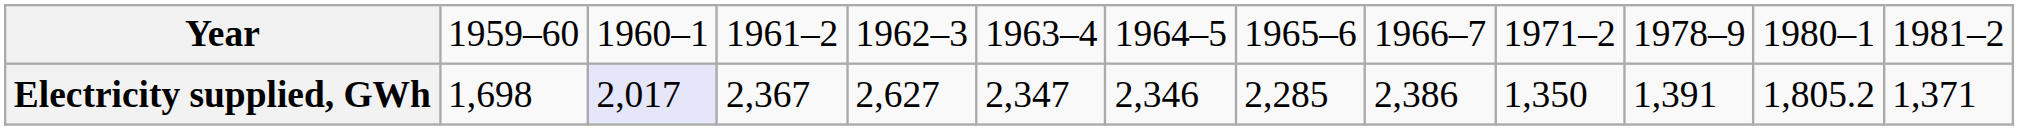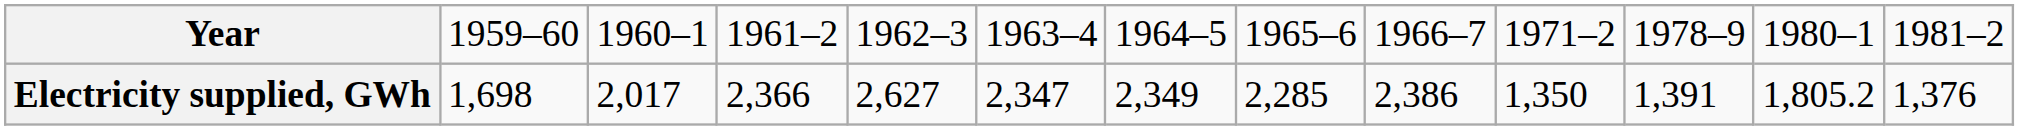 <table class="wikitable">
 <tr>
 <th>Year</th>
 <td>1959–60</td>
 <td>1960–1</td>
 <td>1961–2</td>
 <td>1962–3</td>
 <td>1963–4</td>
 <td>1964–5</td>
 <td>1965–6</td>
 <td>1966–7</td>
 <td>1971–2</td>
 <td>1978–9</td>
 <td>1980–1</td>
 <td>1981–2</td>
 </tr>
 <tr>
 <th>Electricity supplied, GWh</th>
 <td>1,698</td>
-<td style="background: lavender;">2,017</td>
-<td>2,367</td>
+<td>2,017</td>
+<td>2,366</td>
 <td>2,627</td>
 <td>2,347</td>
-<td>2,346</td>
+<td>2,349</td>
 <td>2,285</td>
 <td>2,386</td>
 <td>1,350</td>
 <td>1,391</td>
 <td>1,805.2</td>
-<td>1,371</td>
+<td>1,376</td>
 </tr>
 </table>
